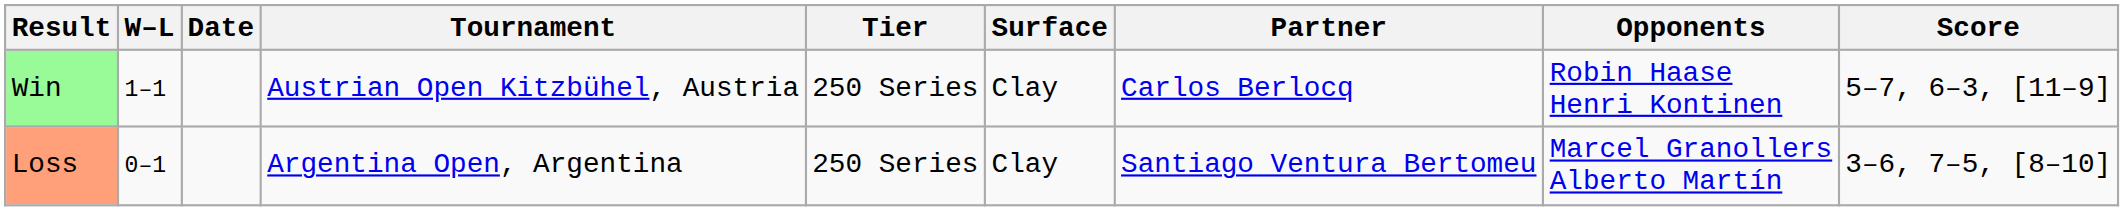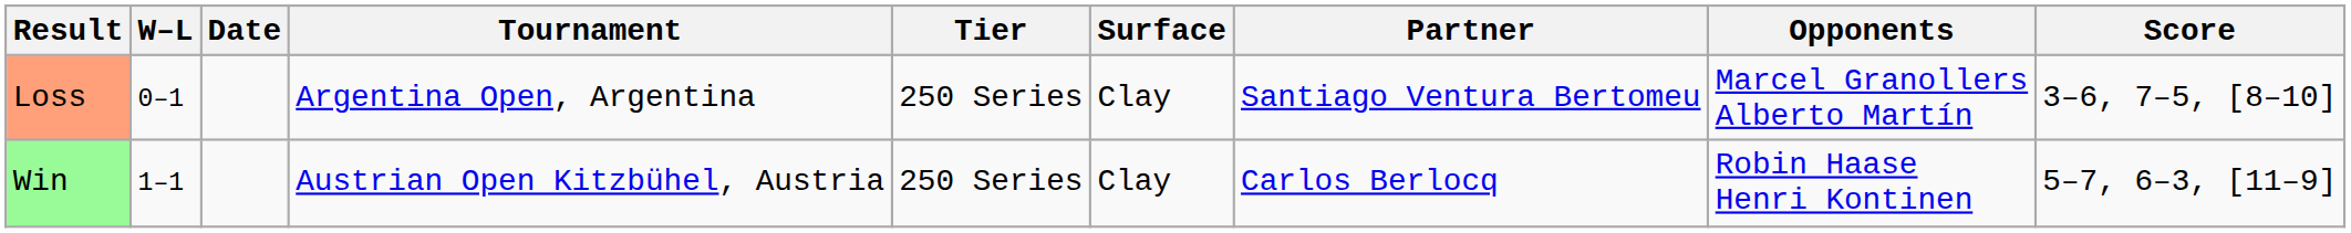 <table class="sortable wikitable">
 <tr>
 <th>Result</th>
 <th class="unsortable">W–L</th>
 <th>Date</th>
 <th>Tournament</th>
 <th>Tier</th>
 <th>Surface</th>
 <th>Partner</th>
 <th>Opponents</th>
 <th class="unsortable">Score</th>
 </tr>
 <tr>
+<td bgcolor=FFA07A>Loss</td>
+<td><small>0–1</small></td>
+<td><a href='#'></a></td>
+<td><a href='#'>Argentina Open</a>, Argentina</td>
+<td>250 Series</td>
+<td>Clay</td>
+<td> <a href='#'>Santiago Ventura Bertomeu</a></td>
+<td> <a href='#'>Marcel Granollers</a><br> <a href='#'>Alberto Martín</a></td>
+<td>3–6, 7–5, [8–10]</td>
+</tr>
+<tr>
 <td bgcolor=98FB98>Win</td>
 <td><small>1–1</small></td>
 <td><a href='#'></a></td>
 <td><a href='#'>Austrian Open Kitzbühel</a>, Austria</td>
 <td>250 Series</td>
 <td>Clay</td>
 <td> <a href='#'>Carlos Berlocq</a></td>
 <td> <a href='#'>Robin Haase</a><br> <a href='#'>Henri Kontinen</a></td>
 <td>5–7, 6–3, [11–9]</td>
 </tr>
-<tr>
-<td bgcolor=FFA07A>Loss</td>
-<td><small>0–1</small></td>
-<td><a href='#'></a></td>
-<td><a href='#'>Argentina Open</a>, Argentina</td>
-<td>250 Series</td>
-<td>Clay</td>
-<td> <a href='#'>Santiago Ventura Bertomeu</a></td>
-<td> <a href='#'>Marcel Granollers</a><br> <a href='#'>Alberto Martín</a></td>
-<td>3–6, 7–5, [8–10]</td>
-</tr>
 </table>
